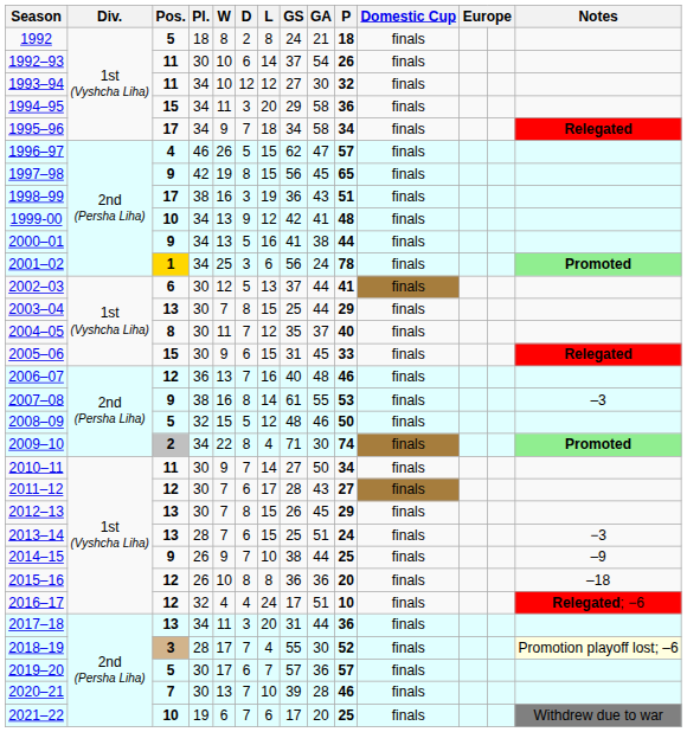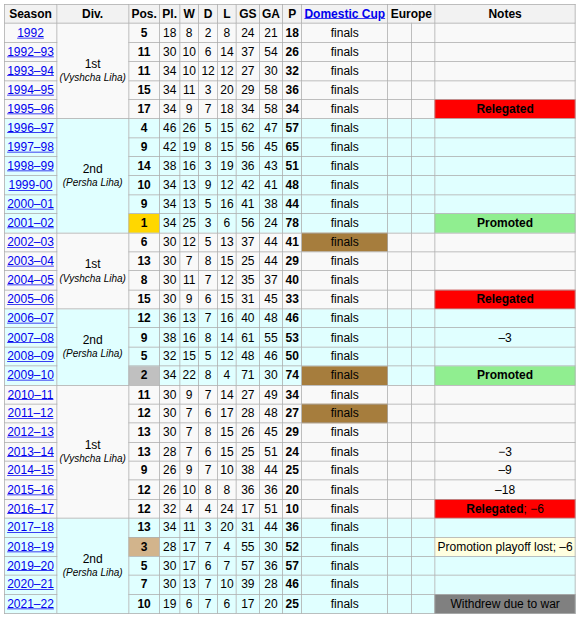 <table class="wikitable">
 <tr>
 <th>Season</th>
 <th>Div.</th>
 <th>Pos.</th>
 <th>Pl.</th>
 <th>W</th>
 <th>D</th>
 <th>L</th>
 <th>GS</th>
 <th>GA</th>
 <th>P</th>
 <th><a href='#'>Domestic Cup</a></th>
 <th colspan=2>Europe</th>
 <th>Notes</th>
 </tr>
 <tr>
 <td align=center><a href='#'>1992</a></td>
 <td align=center rowspan=5>1st<br><small><em>(Vyshcha Liha)</em></small></td>
 <td align=center><strong>5</strong></td>
 <td align=center>18</td>
 <td align=center>8</td>
 <td align=center>2</td>
 <td align=center>8</td>
 <td align=center>24</td>
 <td align=center>21</td>
 <td align=center><strong>18</strong></td>
 <td align=center> finals</td>
 <td align=center></td>
 <td align=center></td>
 <td align=center></td>
 </tr>
 <tr>
 <td align=center><a href='#'>1992–93</a></td>
 <td align=center><strong>11</strong></td>
 <td align=center>30</td>
 <td align=center>10</td>
 <td align=center>6</td>
 <td align=center>14</td>
 <td align=center>37</td>
 <td align=center>54</td>
 <td align=center><strong>26</strong></td>
 <td align=center> finals</td>
 <td align=center></td>
 <td align=center></td>
 <td align=center></td>
 </tr>
 <tr>
 <td align=center><a href='#'>1993–94</a></td>
 <td align=center><strong>11</strong></td>
 <td align=center>34</td>
 <td align=center>10</td>
 <td align=center>12</td>
 <td align=center>12</td>
 <td align=center>27</td>
 <td align=center>30</td>
 <td align=center><strong>32</strong></td>
 <td align=center> finals</td>
 <td align=center></td>
 <td align=center></td>
 <td align=center></td>
 </tr>
 <tr>
 <td align=center><a href='#'>1994–95</a></td>
 <td align=center><strong>15</strong></td>
 <td align=center>34</td>
 <td align=center>11</td>
 <td align=center>3</td>
 <td align=center>20</td>
 <td align=center>29</td>
 <td align=center>58</td>
 <td align=center><strong>36</strong></td>
 <td align=center> finals</td>
 <td align=center></td>
 <td align=center></td>
 <td align=center></td>
 </tr>
 <tr>
 <td align=center><a href='#'>1995–96</a></td>
 <td align=center><strong>17</strong></td>
 <td align=center>34</td>
 <td align=center>9</td>
 <td align=center>7</td>
 <td align=center>18</td>
 <td align=center>34</td>
 <td align=center>58</td>
 <td align=center><strong>34</strong></td>
 <td align=center> finals</td>
 <td align=center></td>
 <td align=center></td>
 <td align=center bgcolor=red><strong>Relegated</strong></td>
 </tr>
 <tr bgcolor=LightCyan>
 <td align=center><a href='#'>1996–97</a></td>
 <td align=center rowspan=6>2nd<br><small><em>(Persha Liha)</em></small></td>
 <td align=center><strong>4</strong></td>
 <td align=center>46</td>
 <td align=center>26</td>
 <td align=center>5</td>
 <td align=center>15</td>
 <td align=center>62</td>
 <td align=center>47</td>
 <td align=center><strong>57</strong></td>
 <td align=center> finals</td>
 <td align=center></td>
 <td align=center></td>
 <td align=center></td>
 </tr>
 <tr bgcolor=LightCyan>
 <td align=center><a href='#'>1997–98</a></td>
 <td align=center><strong>9</strong></td>
 <td align=center>42</td>
 <td align=center>19</td>
 <td align=center>8</td>
 <td align=center>15</td>
 <td align=center>56</td>
 <td align=center>45</td>
 <td align=center><strong>65</strong></td>
 <td align=center> finals</td>
 <td align=center></td>
 <td align=center></td>
 <td align=center></td>
 </tr>
 <tr bgcolor=LightCyan>
 <td align=center><a href='#'>1998–99</a></td>
-<td align=center><strong>17</strong></td>
+<td align=center><strong>14</strong></td>
 <td align=center>38</td>
 <td align=center>16</td>
 <td align=center>3</td>
 <td align=center>19</td>
 <td align=center>36</td>
 <td align=center>43</td>
 <td align=center><strong>51</strong></td>
 <td align=center> finals</td>
 <td align=center></td>
 <td align=center></td>
 <td align=center></td>
 </tr>
 <tr bgcolor=LightCyan>
 <td align=center><a href='#'>1999-00</a></td>
 <td align=center><strong>10</strong></td>
 <td align=center>34</td>
 <td align=center>13</td>
 <td align=center>9</td>
 <td align=center>12</td>
 <td align=center>42</td>
 <td align=center>41</td>
 <td align=center><strong>48</strong></td>
 <td align=center> finals</td>
 <td align=center></td>
 <td align=center></td>
 <td align=center></td>
 </tr>
 <tr bgcolor=LightCyan>
 <td align=center><a href='#'>2000–01</a></td>
 <td align=center><strong>9</strong></td>
 <td align=center>34</td>
 <td align=center>13</td>
 <td align=center>5</td>
 <td align=center>16</td>
 <td align=center>41</td>
 <td align=center>38</td>
 <td align=center><strong>44</strong></td>
 <td align=center> finals</td>
 <td align=center></td>
 <td align=center></td>
 <td align=center></td>
 </tr>
 <tr bgcolor=LightCyan>
 <td align=center><a href='#'>2001–02</a></td>
 <td align=center bgcolor=gold><strong>1</strong></td>
 <td align=center>34</td>
 <td align=center>25</td>
 <td align=center>3</td>
 <td align=center>6</td>
 <td align=center>56</td>
 <td align=center>24</td>
 <td align=center><strong>78</strong></td>
 <td align=center> finals</td>
 <td align=center></td>
 <td align=center></td>
 <td align=center bgcolor=lightgreen><strong>Promoted</strong></td>
 </tr>
 <tr>
 <td align=center><a href='#'>2002–03</a></td>
 <td align=center rowspan=4>1st<br><small><em>(Vyshcha Liha)</em></small></td>
 <td align=center><strong>6</strong></td>
 <td align=center>30</td>
 <td align=center>12</td>
 <td align=center>5</td>
 <td align=center>13</td>
 <td align=center>37</td>
 <td align=center>44</td>
 <td align=center><strong>41</strong></td>
 <td align=center bgcolor=#A67D3D> finals</td>
 <td align=center></td>
 <td align=center></td>
 <td align=center></td>
 </tr>
 <tr>
 <td align=center><a href='#'>2003–04</a></td>
 <td align=center><strong>13</strong></td>
 <td align=center>30</td>
 <td align=center>7</td>
 <td align=center>8</td>
 <td align=center>15</td>
 <td align=center>25</td>
 <td align=center>44</td>
 <td align=center><strong>29</strong></td>
 <td align=center> finals</td>
 <td align=center></td>
 <td align=center></td>
 <td align=center></td>
 </tr>
 <tr>
 <td align=center><a href='#'>2004–05</a></td>
 <td align=center><strong>8</strong></td>
 <td align=center>30</td>
 <td align=center>11</td>
 <td align=center>7</td>
 <td align=center>12</td>
 <td align=center>35</td>
 <td align=center>37</td>
 <td align=center><strong>40</strong></td>
 <td align=center> finals</td>
 <td align=center></td>
 <td align=center></td>
 <td align=center></td>
 </tr>
 <tr>
 <td align=center><a href='#'>2005–06</a></td>
 <td align=center><strong>15</strong></td>
 <td align=center>30</td>
 <td align=center>9</td>
 <td align=center>6</td>
 <td align=center>15</td>
 <td align=center>31</td>
 <td align=center>45</td>
 <td align=center><strong>33</strong></td>
 <td align=center> finals</td>
 <td align=center></td>
 <td align=center></td>
 <td align=center bgcolor=red><strong>Relegated</strong></td>
 </tr>
 <tr bgcolor=LightCyan>
 <td align=center><a href='#'>2006–07</a></td>
 <td align=center rowspan=4>2nd<br><small><em>(Persha Liha)</em></small></td>
 <td align=center><strong>12</strong></td>
 <td align=center>36</td>
 <td align=center>13</td>
 <td align=center>7</td>
 <td align=center>16</td>
 <td align=center>40</td>
 <td align=center>48</td>
 <td align=center><strong>46</strong></td>
 <td align=center> finals</td>
 <td align=center></td>
 <td align=center></td>
 <td align=center></td>
 </tr>
 <tr bgcolor=LightCyan>
 <td align=center><a href='#'>2007–08</a></td>
 <td align=center><strong>9</strong></td>
 <td align=center>38</td>
 <td align=center>16</td>
 <td align=center>8</td>
 <td align=center>14</td>
 <td align=center>61</td>
 <td align=center>55</td>
 <td align=center><strong>53</strong></td>
 <td align=center> finals</td>
 <td align=center></td>
 <td align=center></td>
 <td align=center>–3</td>
 </tr>
 <tr bgcolor=LightCyan>
 <td align=center><a href='#'>2008–09</a></td>
 <td align=center><strong>5</strong></td>
 <td align=center>32</td>
 <td align=center>15</td>
 <td align=center>5</td>
 <td align=center>12</td>
 <td align=center>48</td>
 <td align=center>46</td>
 <td align=center><strong>50</strong></td>
 <td align=center> finals</td>
 <td align=center></td>
 <td align=center></td>
 <td align=center></td>
 </tr>
 <tr bgcolor=LightCyan>
 <td align=center><a href='#'>2009–10</a></td>
 <td align=center bgcolor=silver><strong>2</strong></td>
 <td align=center>34</td>
 <td align=center>22</td>
 <td align=center>8</td>
 <td align=center>4</td>
 <td align=center>71</td>
 <td align=center>30</td>
 <td align=center><strong>74</strong></td>
 <td align=center bgcolor=#A67D3D> finals</td>
 <td align=center></td>
 <td align=center></td>
 <td align=center bgcolor=lightgreen><strong>Promoted</strong></td>
 </tr>
 <tr>
 <td align=center><a href='#'>2010–11</a></td>
 <td align=center rowspan=7>1st<br><small><em>(Vyshcha Liha)</em></small></td>
 <td align=center><strong>11</strong></td>
 <td align=center>30</td>
 <td align=center>9</td>
 <td align=center>7</td>
 <td align=center>14</td>
 <td align=center>27</td>
-<td align=center>50</td>
+<td align=center>49</td>
 <td align=center><strong>34</strong></td>
 <td align=center> finals</td>
 <td align=center></td>
 <td align=center></td>
 <td align=center></td>
 </tr>
 <tr>
 <td align=center><a href='#'>2011–12</a></td>
 <td align=center><strong>12</strong></td>
 <td align=center>30</td>
 <td align=center>7</td>
 <td align=center>6</td>
 <td align=center>17</td>
 <td align=center>28</td>
-<td align=center>43</td>
+<td align=center>48</td>
 <td align=center><strong>27</strong></td>
 <td align=center bgcolor=#A67D3D> finals</td>
 <td align=center></td>
 <td align=center></td>
 <td align=center></td>
 </tr>
 <tr>
 <td align=center><a href='#'>2012–13</a></td>
 <td align=center><strong>13</strong></td>
 <td align=center>30</td>
 <td align=center>7</td>
 <td align=center>8</td>
 <td align=center>15</td>
 <td align=center>26</td>
 <td align=center>45</td>
 <td align=center><strong>29</strong></td>
 <td align=center> finals</td>
 <td align=center></td>
 <td align=center></td>
 <td align=center></td>
 </tr>
 <tr>
 <td align=center><a href='#'>2013–14</a></td>
 <td align=center><strong>13</strong></td>
 <td align=center>28</td>
 <td align=center>7</td>
 <td align=center>6</td>
 <td align=center>15</td>
 <td align=center>25</td>
 <td align=center>51</td>
 <td align=center><strong>24</strong></td>
 <td align=center> finals</td>
 <td align=center></td>
 <td align=center></td>
 <td align=center>−3</td>
 </tr>
 <tr>
 <td align="center"><a href='#'>2014–15</a></td>
 <td align="center"><strong>9</strong></td>
 <td align="center">26</td>
 <td align="center">9</td>
 <td align="center">7</td>
 <td align="center">10</td>
 <td align="center">38</td>
 <td align="center">44</td>
 <td align="center"><strong>25</strong></td>
 <td align="center"> finals</td>
 <td align="center"></td>
 <td align="center"></td>
 <td align="center">–9</td>
 </tr>
 <tr>
 <td align="center"><a href='#'>2015–16</a></td>
 <td align="center"><strong>12</strong></td>
 <td align="center">26</td>
 <td align="center">10</td>
 <td align="center">8</td>
 <td align="center">8</td>
 <td align="center">36</td>
 <td align="center">36</td>
 <td align="center"><strong>20</strong></td>
 <td align="center"> finals</td>
 <td align="center"></td>
 <td align="center"></td>
 <td align="center">–18</td>
 </tr>
 <tr>
 <td align="center"><a href='#'>2016–17</a></td>
 <td align="center"><strong>12</strong></td>
 <td align="center">32</td>
 <td align="center">4</td>
 <td align="center">4</td>
 <td align="center">24</td>
 <td align="center">17</td>
 <td align="center">51</td>
 <td align="center"><strong>10</strong></td>
 <td align="center"> finals</td>
 <td align="center"></td>
 <td align="center"></td>
 <td align=center bgcolor=red><strong>Relegated</strong>; −6</td>
 </tr>
 <tr bgcolor=LightCyan>
 <td align=center><a href='#'>2017–18</a></td>
 <td align=center rowspan=10>2nd<br><small><em>(Persha Liha)</em></small></td>
 <td align=center><strong>13</strong></td>
 <td align=center>34</td>
 <td align=center>11</td>
 <td align=center>3</td>
 <td align=center>20</td>
 <td align=center>31</td>
 <td align=center>44</td>
 <td align=center><strong>36</strong></td>
 <td align=center> finals</td>
 <td align=center></td>
 <td align=center></td>
 <td align=center></td>
 </tr>
 <tr bgcolor=LightCyan>
 <td align=center><a href='#'>2018–19</a></td>
 <td align=center bgcolor=tan><strong>3</strong></td>
 <td align=center>28</td>
 <td align=center>17</td>
 <td align=center>7</td>
 <td align=center>4</td>
 <td align=center>55</td>
 <td align=center>30</td>
 <td align=center><strong>52</strong></td>
 <td align=center> finals</td>
 <td align=center></td>
 <td align=center></td>
 <td align=center bgcolor=lightyellow>Promotion playoff lost; –6</td>
 </tr>
 <tr bgcolor=LightCyan>
 <td align=center><a href='#'>2019–20</a></td>
 <td align=center><strong>5</strong></td>
 <td align=center>30</td>
 <td align=center>17</td>
 <td align=center>6</td>
 <td align=center>7</td>
 <td align=center>57</td>
 <td align=center>36</td>
 <td align=center><strong>57</strong></td>
 <td align=center> finals</td>
 <td align=center></td>
 <td align=center></td>
 <td align=center></td>
 </tr>
 <tr bgcolor=LightCyan>
 <td align=center><a href='#'>2020–21</a></td>
 <td align=center><strong>7</strong></td>
 <td align=center>30</td>
 <td align=center>13</td>
 <td align=center>7</td>
 <td align=center>10</td>
 <td align=center>39</td>
 <td align=center>28</td>
 <td align=center><strong>46</strong></td>
 <td align=center> finals</td>
 <td align=center></td>
 <td align=center></td>
 <td align=center></td>
 </tr>
 <tr bgcolor=LightCyan>
 <td align=center><a href='#'>2021–22</a></td>
 <td align=center><strong>10</strong></td>
 <td align=center>19</td>
 <td align=center>6</td>
 <td align=center>7</td>
 <td align=center>6</td>
 <td align=center>17</td>
 <td align=center>20</td>
 <td align=center><strong>25</strong></td>
 <td align=center> finals</td>
 <td align=center></td>
 <td align=center></td>
 <td align=center bgcolor=grey>Withdrew due to war</td>
 </tr>
 </table>
